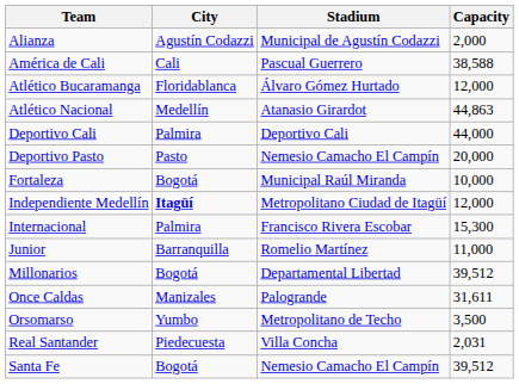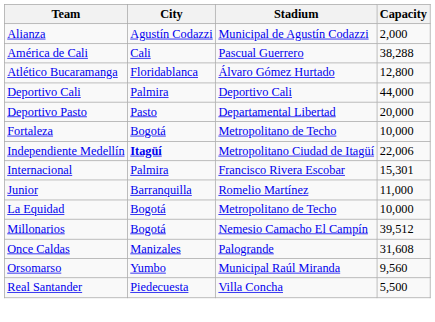 <table class="wikitable sortable">
 <tr>
 <th>Team</th>
 <th>City</th>
 <th>Stadium</th>
 <th>Capacity</th>
 </tr>
 <tr>
 <td><a href='#'>Alianza</a></td>
 <td><a href='#'>Agustín Codazzi</a></td>
 <td><a href='#'>Municipal de Agustín Codazzi</a></td>
 <td>2,000</td>
 </tr>
 <tr>
 <td><a href='#'>América de Cali</a></td>
 <td><a href='#'>Cali</a></td>
 <td><a href='#'>Pascual Guerrero</a></td>
-<td>38,588</td>
+<td>38,288</td>
 </tr>
 <tr>
 <td><a href='#'>Atlético Bucaramanga</a></td>
 <td><a href='#'>Floridablanca</a></td>
 <td><a href='#'>Álvaro Gómez Hurtado</a></td>
-<td>12,000</td>
-</tr>
-<tr>
-<td><a href='#'>Atlético Nacional</a></td>
-<td><a href='#'>Medellín</a></td>
-<td><a href='#'>Atanasio Girardot</a></td>
-<td>44,863</td>
+<td>12,800</td>
 </tr>
 <tr>
 <td><a href='#'>Deportivo Cali</a></td>
 <td><a href='#'>Palmira</a></td>
 <td><a href='#'>Deportivo Cali</a></td>
 <td>44,000</td>
 </tr>
 <tr>
 <td><a href='#'>Deportivo Pasto</a></td>
 <td><a href='#'>Pasto</a></td>
-<td><a href='#'>Nemesio Camacho El Campín</a></td>
+<td><a href='#'>Departamental Libertad</a></td>
 <td>20,000</td>
 </tr>
 <tr>
 <td><a href='#'>Fortaleza</a></td>
 <td><a href='#'>Bogotá</a></td>
-<td><a href='#'>Municipal Raúl Miranda</a></td>
+<td><a href='#'>Metropolitano de Techo</a></td>
 <td>10,000</td>
 </tr>
 <tr>
 <td><a href='#'>Independiente Medellín</a></td>
 <td><strong><a href='#'>Itagüí</a></strong></td>
 <td><a href='#'>Metropolitano Ciudad de Itagüí</a></td>
-<td>12,000</td>
+<td>22,006</td>
 </tr>
 <tr>
 <td><a href='#'>Internacional</a></td>
 <td><a href='#'>Palmira</a></td>
 <td><a href='#'>Francisco Rivera Escobar</a></td>
-<td>15,300</td>
+<td>15,301</td>
 </tr>
 <tr>
 <td><a href='#'>Junior</a></td>
 <td><a href='#'>Barranquilla</a></td>
 <td><a href='#'>Romelio Martínez</a></td>
 <td>11,000</td>
 </tr>
 <tr>
+<td><a href='#'>La Equidad</a></td>
+<td><a href='#'>Bogotá</a></td>
+<td><a href='#'>Metropolitano de Techo</a></td>
+<td>10,000</td>
+</tr>
+<tr>
 <td><a href='#'>Millonarios</a></td>
 <td><a href='#'>Bogotá</a></td>
-<td><a href='#'>Departamental Libertad</a></td>
+<td><a href='#'>Nemesio Camacho El Campín</a></td>
 <td>39,512</td>
 </tr>
 <tr>
 <td><a href='#'>Once Caldas</a></td>
 <td><a href='#'>Manizales</a></td>
 <td><a href='#'>Palogrande</a></td>
-<td>31,611</td>
+<td>31,608</td>
 </tr>
 <tr>
 <td><a href='#'>Orsomarso</a></td>
 <td><a href='#'>Yumbo</a></td>
-<td><a href='#'>Metropolitano de Techo</a></td>
-<td>3,500</td>
+<td><a href='#'>Municipal Raúl Miranda</a></td>
+<td>9,560</td>
 </tr>
 <tr>
 <td><a href='#'>Real Santander</a></td>
 <td><a href='#'>Piedecuesta</a></td>
 <td><a href='#'>Villa Concha</a></td>
-<td>2,031</td>
-</tr>
-<tr>
-<td><a href='#'>Santa Fe</a></td>
-<td><a href='#'>Bogotá</a></td>
-<td><a href='#'>Nemesio Camacho El Campín</a></td>
-<td>39,512</td>
+<td>5,500</td>
 </tr>
 </table>
